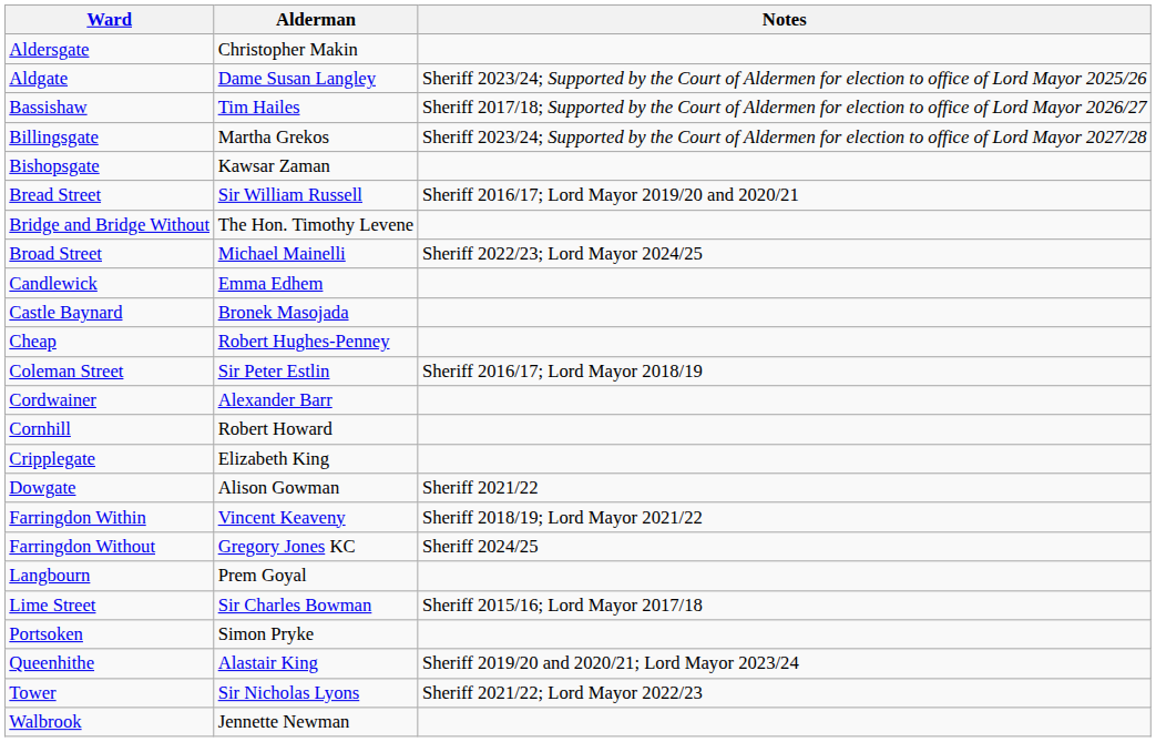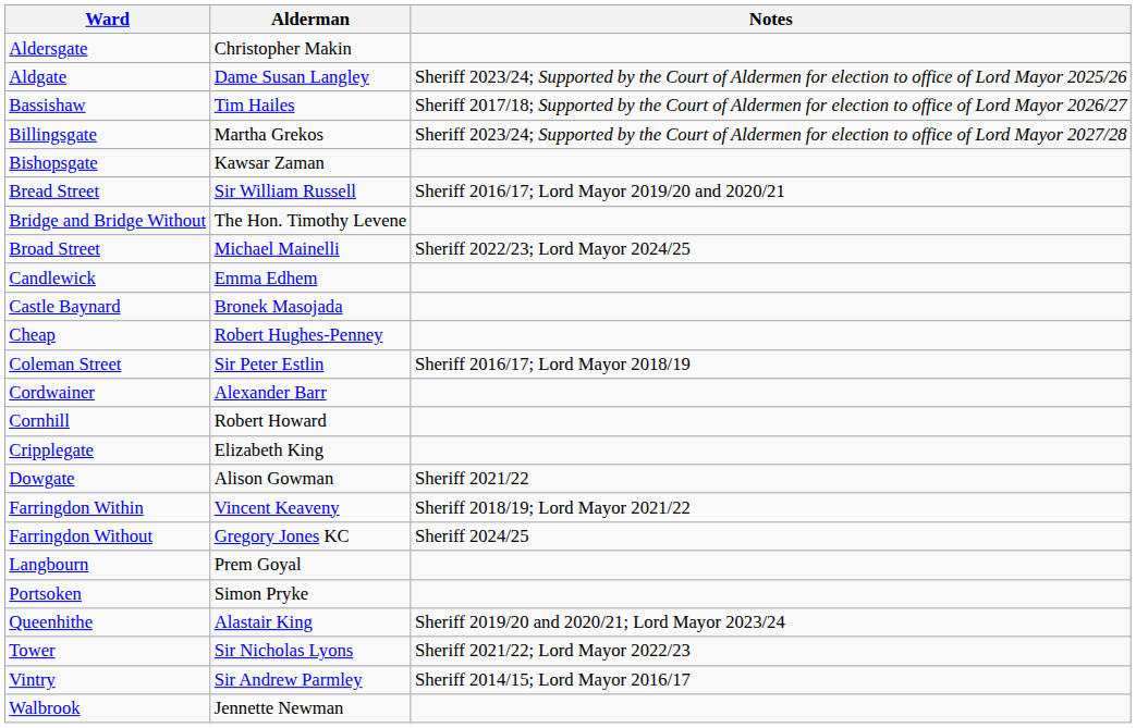 <table class="wikitable sortable">
 <tr>
 <th><a href='#'>Ward</a></th>
 <th>Alderman</th>
 <th>Notes</th>
 </tr>
 <tr>
 <td><a href='#'>Aldersgate</a></td>
 <td>Christopher Makin</td>
 <td></td>
 </tr>
 <tr>
 <td><a href='#'>Aldgate</a></td>
 <td><a href='#'>Dame Susan Langley</a></td>
 <td>Sheriff 2023/24; <em>Supported by the Court of Aldermen for election to office of Lord Mayor 2025/26</em></td>
 </tr>
 <tr>
 <td><a href='#'>Bassishaw</a></td>
 <td><a href='#'>Tim Hailes</a></td>
 <td>Sheriff 2017/18; <em>Supported by the Court of Aldermen for election to office of Lord Mayor 2026/27</em></td>
 </tr>
 <tr>
 <td><a href='#'>Billingsgate</a></td>
 <td>Martha Grekos</td>
 <td>Sheriff 2023/24; <em>Supported by the Court of Aldermen for election to office of Lord Mayor 2027/28</em></td>
 </tr>
 <tr>
 <td><a href='#'>Bishopsgate</a></td>
 <td>Kawsar Zaman</td>
 <td></td>
 </tr>
 <tr>
 <td><a href='#'>Bread Street</a></td>
 <td><a href='#'>Sir William Russell</a></td>
 <td>Sheriff 2016/17; Lord Mayor 2019/20 and 2020/21</td>
 </tr>
 <tr>
 <td><a href='#'>Bridge and Bridge Without</a></td>
 <td>The Hon. Timothy Levene</td>
 <td></td>
 </tr>
 <tr>
 <td><a href='#'>Broad Street</a></td>
 <td><a href='#'>Michael Mainelli</a></td>
 <td>Sheriff 2022/23; Lord Mayor 2024/25</td>
 </tr>
 <tr>
 <td><a href='#'>Candlewick</a></td>
 <td><a href='#'>Emma Edhem</a></td>
 <td></td>
 </tr>
 <tr>
 <td><a href='#'>Castle Baynard</a></td>
 <td><a href='#'>Bronek Masojada</a></td>
 <td></td>
 </tr>
 <tr>
 <td><a href='#'>Cheap</a></td>
 <td><a href='#'>Robert Hughes-Penney</a></td>
 <td></td>
 </tr>
 <tr>
 <td><a href='#'>Coleman Street</a></td>
 <td><a href='#'>Sir Peter Estlin</a></td>
 <td>Sheriff 2016/17; Lord Mayor 2018/19</td>
 </tr>
 <tr>
 <td><a href='#'>Cordwainer</a></td>
 <td><a href='#'>Alexander Barr</a></td>
 <td></td>
 </tr>
 <tr>
 <td><a href='#'>Cornhill</a></td>
 <td>Robert Howard</td>
 <td></td>
 </tr>
 <tr>
 <td><a href='#'>Cripplegate</a></td>
 <td>Elizabeth King</td>
 <td></td>
 </tr>
 <tr>
 <td><a href='#'>Dowgate</a></td>
 <td>Alison Gowman</td>
 <td>Sheriff 2021/22</td>
 </tr>
 <tr>
 <td><a href='#'>Farringdon Within</a></td>
 <td><a href='#'>Vincent Keaveny</a></td>
 <td>Sheriff 2018/19; Lord Mayor 2021/22</td>
 </tr>
 <tr>
 <td><a href='#'>Farringdon Without</a></td>
 <td><a href='#'>Gregory Jones</a> KC</td>
 <td>Sheriff 2024/25</td>
 </tr>
 <tr>
 <td><a href='#'>Langbourn</a></td>
 <td>Prem Goyal</td>
 <td></td>
 </tr>
 <tr>
-<td><a href='#'>Lime Street</a></td>
-<td><a href='#'>Sir Charles Bowman</a></td>
-<td>Sheriff 2015/16; Lord Mayor 2017/18</td>
-</tr>
-<tr>
 <td><a href='#'>Portsoken</a></td>
 <td>Simon Pryke</td>
 <td></td>
 </tr>
 <tr>
 <td><a href='#'>Queenhithe</a></td>
 <td><a href='#'>Alastair King</a></td>
 <td>Sheriff 2019/20 and 2020/21; Lord Mayor 2023/24</td>
 </tr>
 <tr>
 <td><a href='#'>Tower</a></td>
 <td><a href='#'>Sir Nicholas Lyons</a></td>
 <td>Sheriff 2021/22; Lord Mayor 2022/23</td>
 </tr>
 <tr>
+<td><a href='#'>Vintry</a></td>
+<td><a href='#'>Sir Andrew Parmley</a></td>
+<td>Sheriff 2014/15; Lord Mayor 2016/17</td>
+</tr>
+<tr>
 <td><a href='#'>Walbrook</a></td>
 <td>Jennette Newman</td>
 <td></td>
 </tr>
 </table>
